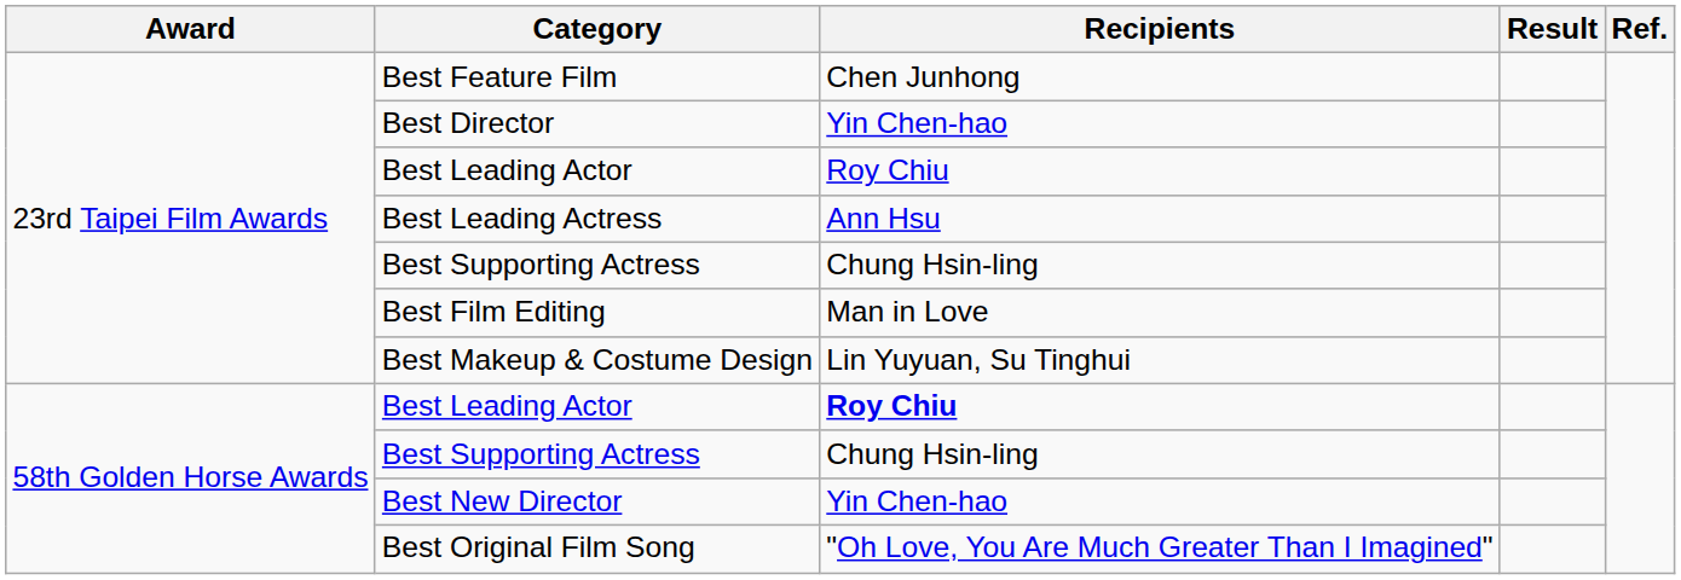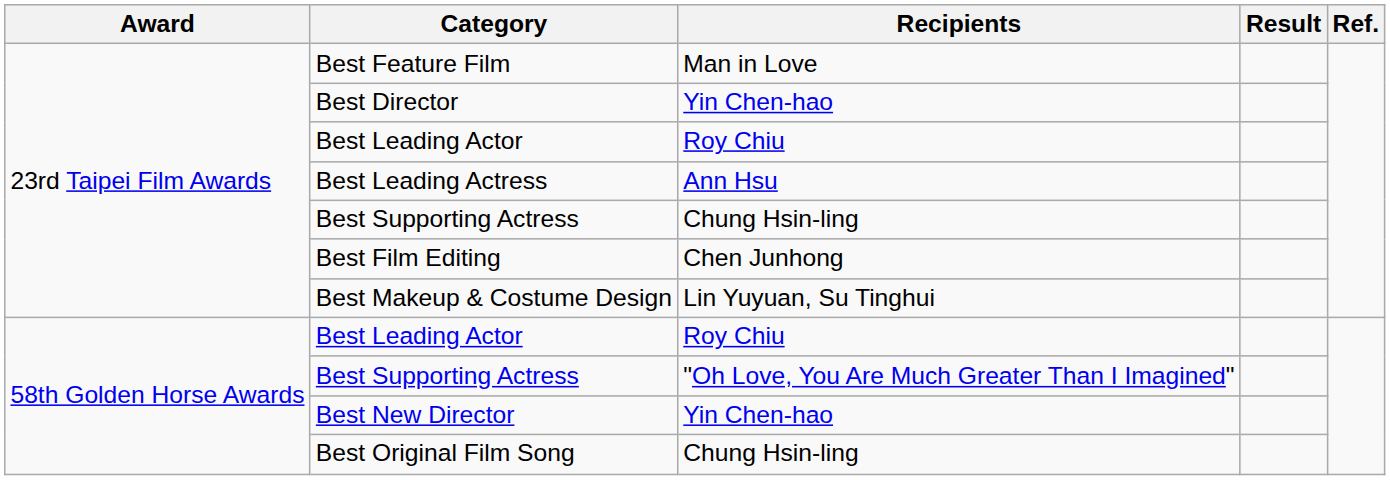 <table class="wikitable sortable">
 <tr>
 <th>Award</th>
 <th>Category</th>
 <th>Recipients</th>
 <th>Result</th>
 <th>Ref.</th>
 </tr>
 <tr>
 <td rowspan=7>23rd <a href='#'>Taipei Film Awards</a></td>
 <td>Best Feature Film</td>
-<td>Chen Junhong</td>
+<td>Man in Love</td>
 <td></td>
 <td rowspan=7></td>
 </tr>
 <tr>
 <td>Best Director</td>
 <td><a href='#'>Yin Chen-hao</a></td>
 <td></td>
 </tr>
 <tr>
 <td>Best Leading Actor</td>
 <td><a href='#'>Roy Chiu</a></td>
 <td></td>
 </tr>
 <tr>
 <td>Best Leading Actress</td>
 <td><a href='#'>Ann Hsu</a></td>
 <td></td>
 </tr>
 <tr>
 <td>Best Supporting Actress</td>
 <td>Chung Hsin-ling</td>
 <td></td>
 </tr>
 <tr>
 <td>Best Film Editing</td>
-<td>Man in Love</td>
+<td>Chen Junhong</td>
 <td></td>
 </tr>
 <tr>
 <td>Best Makeup & Costume Design</td>
 <td>Lin Yuyuan, Su Tinghui</td>
 <td></td>
 </tr>
 <tr>
 <td rowspan="4"><a href='#'>58th Golden Horse Awards</a></td>
 <td><a href='#'>Best Leading Actor</a></td>
-<td><strong><a href='#'>Roy Chiu</a></strong></td>
+<td><a href='#'>Roy Chiu</a></td>
 <td></td>
 <td rowspan="4"></td>
 </tr>
 <tr>
 <td><a href='#'>Best Supporting Actress</a></td>
-<td>Chung Hsin-ling</td>
+<td>"<a href='#'>Oh Love, You Are Much Greater Than I Imagined</a>"</td>
 <td></td>
 </tr>
 <tr>
 <td><a href='#'>Best New Director</a></td>
 <td><a href='#'>Yin Chen-hao</a></td>
 <td></td>
 </tr>
 <tr>
 <td>Best Original Film Song</td>
-<td>"<a href='#'>Oh Love, You Are Much Greater Than I Imagined</a>"</td>
+<td>Chung Hsin-ling</td>
 <td></td>
 </tr>
 </table>
